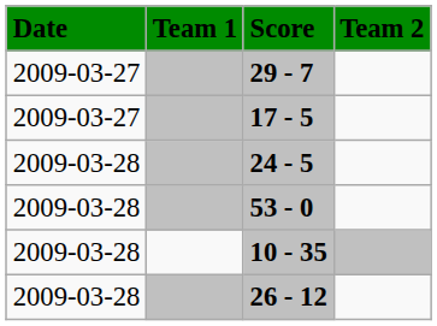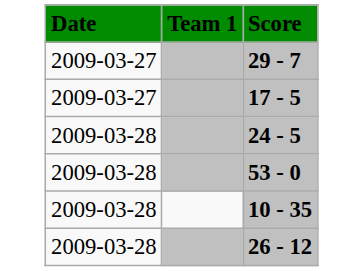 <table class="wikitable" style="margin:0.5em auto; font-size:95%">
 <tr bgcolor="#008B00">
 <td><strong>Date</strong></td>
 <td><strong>Team 1</strong></td>
 <td><strong>Score</strong></td>
-<td><strong>Team 2</strong></td>
 </tr>
 <tr>
 <td>2009-03-27</td>
 <td bgcolor="silver"><strong></strong></td>
 <td bgcolor="silver"><strong>29 - 7</strong></td>
-<td></td>
 </tr>
 <tr>
 <td>2009-03-27</td>
 <td bgcolor="silver"><strong></strong></td>
 <td bgcolor="silver"><strong>17 - 5</strong></td>
-<td></td>
 </tr>
 <tr>
 <td>2009-03-28</td>
 <td bgcolor="silver"><strong></strong></td>
 <td bgcolor="silver"><strong>24 - 5</strong></td>
-<td></td>
 </tr>
 <tr>
 <td>2009-03-28</td>
 <td bgcolor="silver"><strong></strong></td>
 <td bgcolor="silver"><strong>53 - 0</strong></td>
-<td></td>
 </tr>
 <tr>
 <td>2009-03-28</td>
 <td></td>
 <td bgcolor="silver"><strong>10 - 35</strong></td>
-<td bgcolor="silver"></td>
 </tr>
 <tr>
 <td>2009-03-28</td>
 <td bgcolor="silver"><strong></strong></td>
 <td bgcolor="silver"><strong>26 - 12</strong></td>
-<td></td>
 </tr>
 </table>
